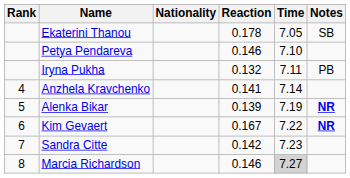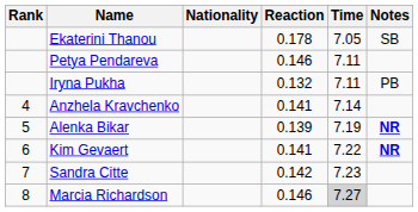 <table class="wikitable sortable" style="text-align:center">
 <tr>
 <th>Rank</th>
 <th>Name</th>
 <th>Nationality</th>
 <th>Reaction</th>
 <th>Time</th>
 <th>Notes</th>
 </tr>
 <tr>
 <td></td>
 <td align="left"><a href='#'>Ekaterini Thanou</a></td>
 <td align=left></td>
 <td>0.178</td>
 <td>7.05</td>
 <td>SB</td>
 </tr>
 <tr>
 <td></td>
 <td align="left"><a href='#'>Petya Pendareva</a></td>
 <td align=left></td>
 <td>0.146</td>
-<td>7.10</td>
+<td>7.11</td>
 <td></td>
 </tr>
 <tr>
 <td></td>
 <td align="left"><a href='#'>Iryna Pukha</a></td>
 <td align=left></td>
 <td>0.132</td>
 <td>7.11</td>
 <td>PB</td>
 </tr>
 <tr>
 <td>4</td>
 <td align="left"><a href='#'>Anzhela Kravchenko</a></td>
 <td align=left></td>
 <td>0.141</td>
 <td>7.14</td>
 <td></td>
 </tr>
 <tr>
 <td>5</td>
 <td align="left"><a href='#'>Alenka Bikar</a></td>
 <td align=left></td>
 <td>0.139</td>
 <td>7.19</td>
 <td><strong><a href='#'>NR</a></strong></td>
 </tr>
 <tr>
 <td>6</td>
 <td align="left"><a href='#'>Kim Gevaert</a></td>
 <td align=left></td>
-<td>0.167</td>
+<td>0.141</td>
 <td>7.22</td>
 <td><strong><a href='#'>NR</a></strong></td>
 </tr>
 <tr>
 <td>7</td>
 <td align="left"><a href='#'>Sandra Citte</a></td>
 <td align=left></td>
 <td>0.142</td>
 <td>7.23</td>
 <td></td>
 </tr>
 <tr>
 <td>8</td>
 <td align="left"><a href='#'>Marcia Richardson</a></td>
 <td align=left></td>
 <td>0.146</td>
 <td style="background: lightgrey;">7.27</td>
 <td></td>
 </tr>
 </table>
